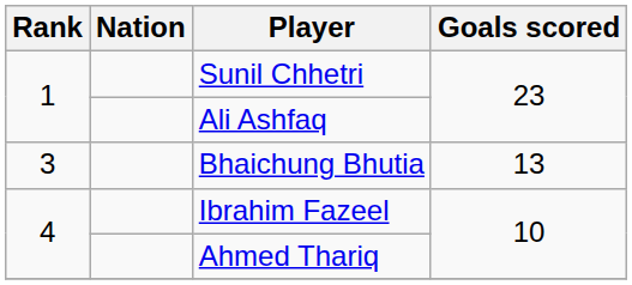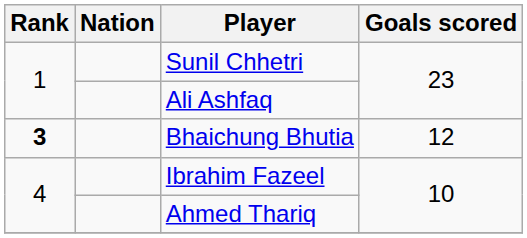 <table class="wikitable" style="text-align:center">
 <tr>
 <th>Rank</th>
 <th>Nation</th>
 <th>Player</th>
 <th>Goals scored</th>
 </tr>
 <tr>
 <td rowspan=2>1</td>
 <td></td>
 <td align=left><a href='#'>Sunil Chhetri</a></td>
 <td rowspan="2">23</td>
 </tr>
 <tr>
 <td></td>
 <td align=left><a href='#'>Ali Ashfaq</a></td>
 </tr>
 <tr>
-<td>3</td>
+<td><strong>3</strong></td>
 <td></td>
 <td align=left><a href='#'>Bhaichung Bhutia</a></td>
-<td>13</td>
+<td>12</td>
 </tr>
 <tr>
 <td rowspan=2>4</td>
 <td></td>
 <td align=left><a href='#'>Ibrahim Fazeel</a></td>
 <td rowspan=2>10</td>
 </tr>
 <tr>
 <td></td>
 <td align=left><a href='#'>Ahmed Thariq</a></td>
 </tr>
 <tr>
 </tr>
 </table>
